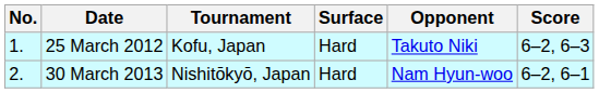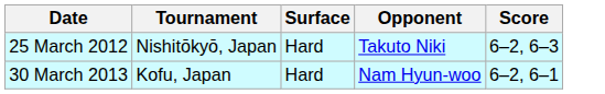 <table class=wikitable>
 <tr>
-<th>No.</th>
 <th>Date</th>
 <th>Tournament</th>
 <th>Surface</th>
 <th>Opponent</th>
 <th>Score</th>
 </tr>
 <tr style="background:#cffcff;">
-<td>1.</td>
 <td>25 March 2012</td>
-<td>Kofu, Japan</td>
+<td>Nishitōkyō, Japan</td>
 <td>Hard</td>
 <td> <a href='#'>Takuto Niki</a></td>
 <td>6–2, 6–3</td>
 </tr>
 <tr style="background:#cffcff;">
-<td>2.</td>
 <td>30 March 2013</td>
-<td>Nishitōkyō, Japan</td>
+<td>Kofu, Japan</td>
 <td>Hard</td>
 <td> <a href='#'>Nam Hyun-woo</a></td>
 <td>6–2, 6–1</td>
 </tr>
 </table>
